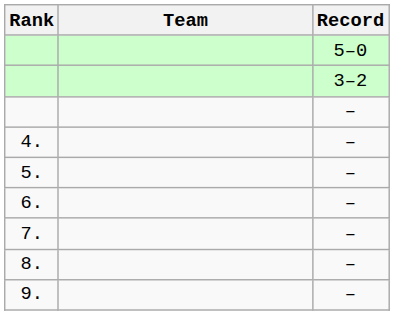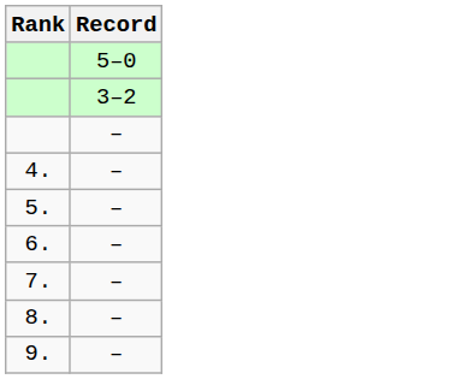 <table class=wikitable style="text-align:center;">
 <tr>
 <th>Rank</th>
-<th width=170>Team</th>
 <th>Record</th>
 </tr>
 <tr bgcolor="#ccffcc">
 <td></td>
-<td align=left></td>
 <td>5–0</td>
 </tr>
 <tr bgcolor="#ccffcc">
 <td></td>
-<td align=left></td>
 <td>3–2</td>
 </tr>
 <tr>
-<td></td>
 <td></td>
 <td>–</td>
 </tr>
 <tr>
 <td>4.</td>
-<td></td>
 <td>–</td>
 </tr>
 <tr>
 <td>5.</td>
-<td></td>
 <td>–</td>
 </tr>
 <tr>
 <td>6.</td>
-<td></td>
 <td>–</td>
 </tr>
 <tr>
 <td>7.</td>
-<td></td>
 <td>–</td>
 </tr>
 <tr>
 <td>8.</td>
-<td></td>
 <td>–</td>
 </tr>
 <tr>
 <td>9.</td>
-<td></td>
 <td>–</td>
 </tr>
 </table>
